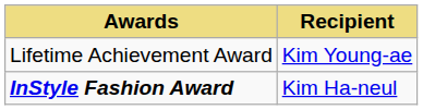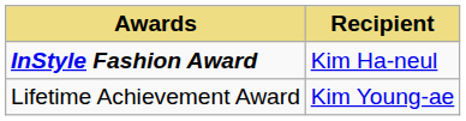 <table class="wikitable" align="center">
 <tr>
 <th style="background:#EEDD82;" align="center">Awards</th>
 <th style="background:#EEDD82;" align="center">Recipient</th>
 </tr>
 <tr>
+<td><strong><em><a href='#'>InStyle</a><em> Fashion Award<strong></td>
+<td><a href='#'>Kim Ha-neul</a></td>
+</tr>
+<tr>
 <td></strong>Lifetime Achievement Award<strong></td>
 <td><a href='#'>Kim Young-ae</a></td>
 </tr>
-<tr>
-<td><strong><em><a href='#'>InStyle</a><em> Fashion Award<strong></td>
-<td><a href='#'>Kim Ha-neul</a></td>
-</tr>
 </table>
